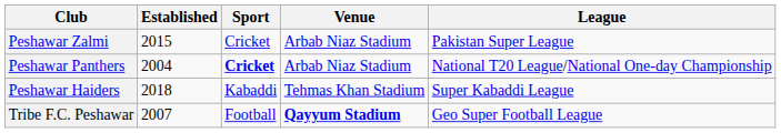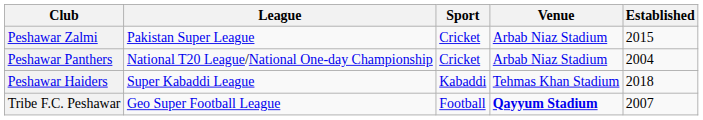 <table class="wikitable sortable">
 <tr>
 <th scope="col">Club</th>
-<th scope="col">Established</th>
+<th scope="col">League</th>
 <th scope="col">Sport</th>
 <th scope="col">Venue</th>
-<th scope="col">League</th>
+<th scope="col">Established</th>
 </tr>
 <tr>
 <th scope="row" style="font-weight: normal; text-align: left;"><a href='#'>Peshawar Zalmi</a></th>
-<td>2015</td>
+<td><a href='#'>Pakistan Super League</a></td>
 <td><a href='#'>Cricket</a></td>
 <td><a href='#'>Arbab Niaz Stadium</a></td>
-<td><a href='#'>Pakistan Super League</a></td>
+<td>2015</td>
 </tr>
 <tr>
 <th scope="row" style="font-weight: normal; text-align: left;"><a href='#'>Peshawar Panthers</a></th>
+<td><a href='#'>National T20 League</a>/<a href='#'>National One-day Championship</a></td>
+<td><a href='#'>Cricket</a></td>
+<td><a href='#'>Arbab Niaz Stadium</a></td>
 <td>2004</td>
-<td><strong><a href='#'>Cricket</a></strong></td>
-<td><a href='#'>Arbab Niaz Stadium</a></td>
-<td><a href='#'>National T20 League</a>/<a href='#'>National One-day Championship</a></td>
 </tr>
 <tr>
 <th scope="row" style="font-weight: normal; text-align: left;"><a href='#'>Peshawar Haiders</a></th>
-<td>2018</td>
+<td><a href='#'>Super Kabaddi League</a></td>
 <td><a href='#'>Kabaddi</a></td>
 <td><a href='#'>Tehmas Khan Stadium</a></td>
-<td><a href='#'>Super Kabaddi League</a></td>
+<td>2018</td>
 </tr>
 <tr>
 <th scope="row" style="font-weight: normal; text-align: left;">Tribe F.C. Peshawar</th>
-<td>2007</td>
+<td><a href='#'>Geo Super Football League</a></td>
 <td><a href='#'>Football</a></td>
 <td><strong><a href='#'>Qayyum Stadium</a></strong></td>
-<td><a href='#'>Geo Super Football League</a></td>
+<td>2007</td>
 </tr>
 </table>
